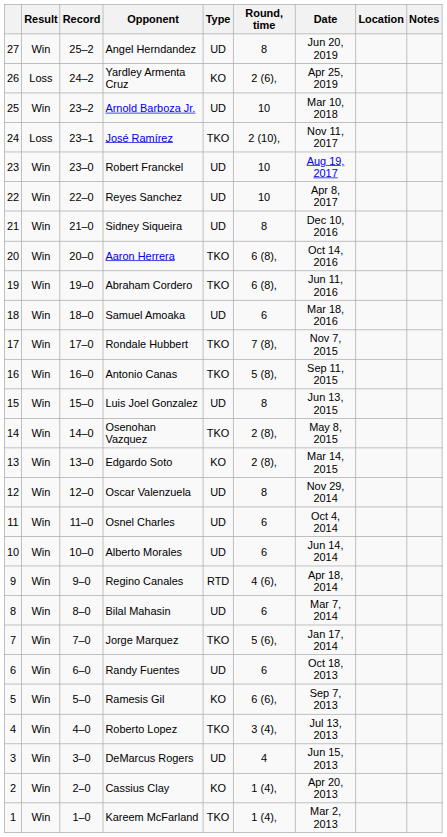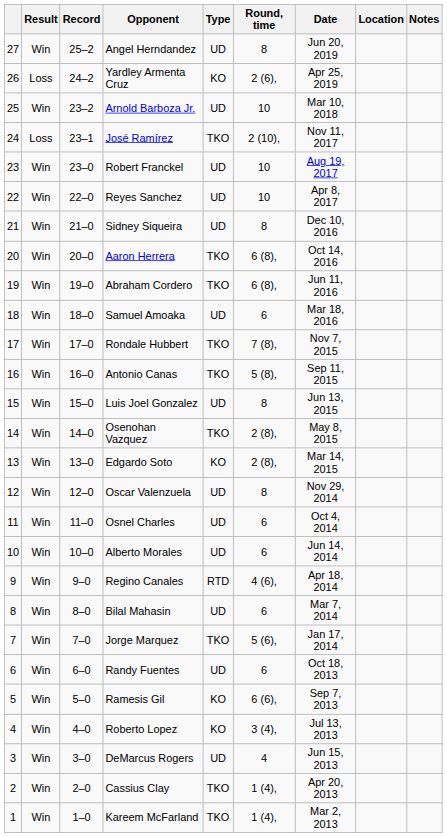 <table class="wikitable" style="text-align:center; font-size:95%">
 <tr>
 <th></th>
 <th>Result</th>
 <th>Record</th>
 <th>Opponent</th>
 <th>Type</th>
 <th>Round, time</th>
 <th>Date</th>
 <th>Location</th>
 <th>Notes</th>
 </tr>
 <tr>
 <td>27</td>
 <td>Win</td>
 <td>25–2</td>
 <td align=left> Angel Herndandez</td>
 <td>UD</td>
 <td>8</td>
 <td>Jun 20, 2019</td>
 <td align=left></td>
 <td></td>
 </tr>
 <tr>
 <td>26</td>
 <td>Loss</td>
 <td>24–2</td>
 <td align=left> Yardley Armenta Cruz</td>
 <td>KO</td>
 <td>2 (6), </td>
 <td>Apr 25, 2019</td>
 <td align=left></td>
 <td></td>
 </tr>
 <tr>
 <td>25</td>
 <td>Win</td>
 <td>23–2</td>
 <td align=left> <a href='#'>Arnold Barboza Jr.</a></td>
 <td>UD</td>
 <td>10</td>
 <td>Mar 10, 2018</td>
 <td align=left></td>
 <td></td>
 </tr>
 <tr>
 <td>24</td>
 <td>Loss</td>
 <td>23–1</td>
 <td align=left> <a href='#'>José Ramírez</a></td>
 <td>TKO</td>
 <td>2 (10), </td>
 <td>Nov 11, 2017</td>
 <td align=left></td>
 <td align=left></td>
 </tr>
 <tr>
 <td>23</td>
 <td>Win</td>
 <td>23–0</td>
 <td align=left> Robert Franckel</td>
 <td>UD</td>
 <td>10</td>
 <td><a href='#'>Aug 19, 2017</a></td>
 <td align=left></td>
 <td></td>
 </tr>
 <tr>
 <td>22</td>
 <td>Win</td>
 <td>22–0</td>
 <td align=left> Reyes Sanchez</td>
 <td>UD</td>
 <td>10</td>
 <td>Apr 8, 2017</td>
 <td align=left></td>
 <td></td>
 </tr>
 <tr>
 <td>21</td>
 <td>Win</td>
 <td>21–0</td>
 <td align=left> Sidney Siqueira</td>
 <td>UD</td>
 <td>8</td>
 <td>Dec 10, 2016</td>
 <td align=left></td>
 <td></td>
 </tr>
 <tr>
 <td>20</td>
 <td>Win</td>
 <td>20–0</td>
 <td align=left> <a href='#'>Aaron Herrera</a></td>
 <td>TKO</td>
 <td>6 (8), </td>
 <td>Oct 14, 2016</td>
 <td align=left></td>
 <td></td>
 </tr>
 <tr>
 <td>19</td>
 <td>Win</td>
 <td>19–0</td>
 <td align=left> Abraham Cordero</td>
 <td>TKO</td>
 <td>6 (8), </td>
 <td>Jun 11, 2016</td>
 <td align=left></td>
 <td></td>
 </tr>
 <tr>
 <td>18</td>
 <td>Win</td>
 <td>18–0</td>
 <td align=left> Samuel Amoaka</td>
 <td>UD</td>
 <td>6</td>
 <td>Mar 18, 2016</td>
 <td align=left></td>
 <td></td>
 </tr>
 <tr>
 <td>17</td>
 <td>Win</td>
 <td>17–0</td>
 <td align=left> Rondale Hubbert</td>
 <td>TKO</td>
 <td>7 (8), </td>
 <td>Nov 7, 2015</td>
 <td align=left></td>
 <td></td>
 </tr>
 <tr>
 <td>16</td>
 <td>Win</td>
 <td>16–0</td>
 <td align=left> Antonio Canas</td>
 <td>TKO</td>
 <td>5 (8), </td>
 <td>Sep 11, 2015</td>
 <td align=left></td>
 <td></td>
 </tr>
 <tr>
 <td>15</td>
 <td>Win</td>
 <td>15–0</td>
 <td align=left> Luis Joel Gonzalez</td>
 <td>UD</td>
 <td>8</td>
 <td>Jun 13, 2015</td>
 <td align=left></td>
 <td></td>
 </tr>
 <tr>
 <td>14</td>
 <td>Win</td>
 <td>14–0</td>
 <td align=left> Osenohan Vazquez</td>
 <td>TKO</td>
 <td>2 (8), </td>
 <td>May 8, 2015</td>
 <td align=left></td>
 <td></td>
 </tr>
 <tr>
 <td>13</td>
 <td>Win</td>
 <td>13–0</td>
 <td align=left> Edgardo Soto</td>
 <td>KO</td>
 <td>2 (8), </td>
 <td>Mar 14, 2015</td>
 <td align=left></td>
 <td></td>
 </tr>
 <tr>
 <td>12</td>
 <td>Win</td>
 <td>12–0</td>
 <td align=left> Oscar Valenzuela</td>
 <td>UD</td>
 <td>8</td>
 <td>Nov 29, 2014</td>
 <td align=left></td>
 <td></td>
 </tr>
 <tr>
 <td>11</td>
 <td>Win</td>
 <td>11–0</td>
 <td align=left> Osnel Charles</td>
 <td>UD</td>
 <td>6</td>
 <td>Oct 4, 2014</td>
 <td align=left></td>
 <td></td>
 </tr>
 <tr>
 <td>10</td>
 <td>Win</td>
 <td>10–0</td>
 <td align=left> Alberto Morales</td>
 <td>UD</td>
 <td>6</td>
 <td>Jun 14, 2014</td>
 <td align=left></td>
 <td></td>
 </tr>
 <tr>
 <td>9</td>
 <td>Win</td>
 <td>9–0</td>
 <td align=left> Regino Canales</td>
 <td>RTD</td>
 <td>4 (6), </td>
 <td>Apr 18, 2014</td>
 <td align=left></td>
 <td></td>
 </tr>
 <tr>
 <td>8</td>
 <td>Win</td>
 <td>8–0</td>
 <td align=left> Bilal Mahasin</td>
 <td>UD</td>
 <td>6</td>
 <td>Mar 7, 2014</td>
 <td align=left></td>
 <td></td>
 </tr>
 <tr>
 <td>7</td>
 <td>Win</td>
 <td>7–0</td>
 <td align=left> Jorge Marquez</td>
 <td>TKO</td>
 <td>5 (6), </td>
 <td>Jan 17, 2014</td>
 <td align=left></td>
 <td></td>
 </tr>
 <tr>
 <td>6</td>
 <td>Win</td>
 <td>6–0</td>
 <td align=left> Randy Fuentes</td>
 <td>UD</td>
 <td>6</td>
 <td>Oct 18, 2013</td>
 <td align=left></td>
 <td></td>
 </tr>
 <tr>
 <td>5</td>
 <td>Win</td>
 <td>5–0</td>
 <td align=left> Ramesis Gil</td>
 <td>KO</td>
 <td>6 (6), </td>
 <td>Sep 7, 2013</td>
 <td align=left></td>
 <td></td>
 </tr>
 <tr>
 <td>4</td>
 <td>Win</td>
 <td>4–0</td>
 <td align=left> Roberto Lopez</td>
-<td>TKO</td>
+<td>KO</td>
 <td>3 (4), </td>
 <td>Jul 13, 2013</td>
 <td align=left></td>
 <td></td>
 </tr>
 <tr>
 <td>3</td>
 <td>Win</td>
 <td>3–0</td>
 <td align=left> DeMarcus Rogers</td>
 <td>UD</td>
 <td>4</td>
 <td>Jun 15, 2013</td>
 <td align=left></td>
 <td></td>
 </tr>
 <tr>
 <td>2</td>
 <td>Win</td>
 <td>2–0</td>
 <td align=left> Cassius Clay</td>
-<td>KO</td>
+<td>TKO</td>
 <td>1 (4), </td>
 <td>Apr 20, 2013</td>
 <td align=left></td>
 <td></td>
 </tr>
 <tr>
 <td>1</td>
 <td>Win</td>
 <td>1–0</td>
 <td align=left> Kareem McFarland</td>
 <td>TKO</td>
 <td>1 (4), </td>
 <td>Mar 2, 2013</td>
 <td align=left></td>
 <td></td>
 </tr>
 </table>
